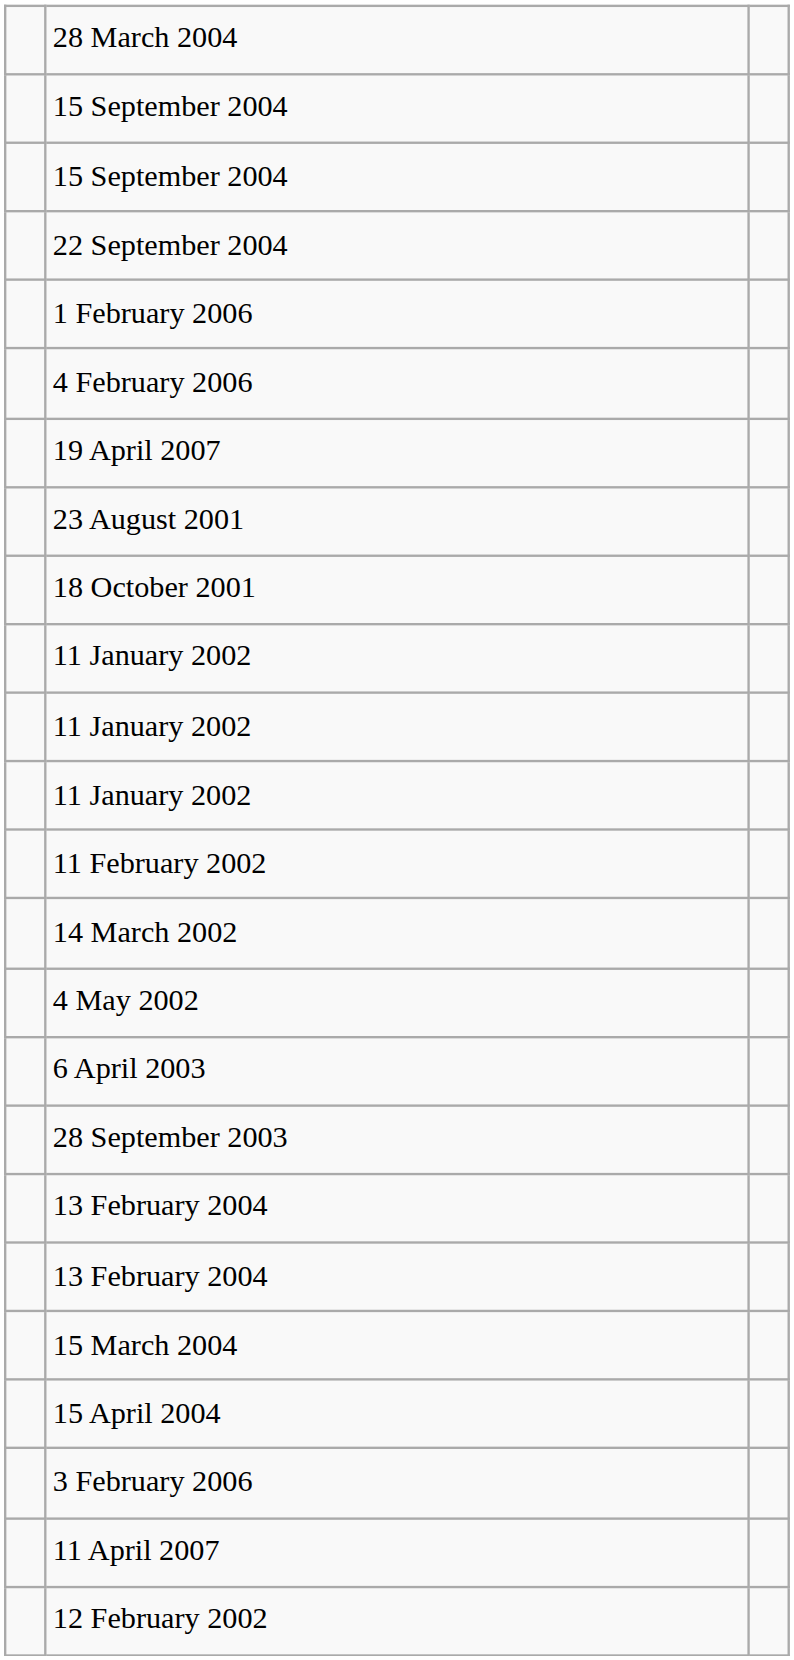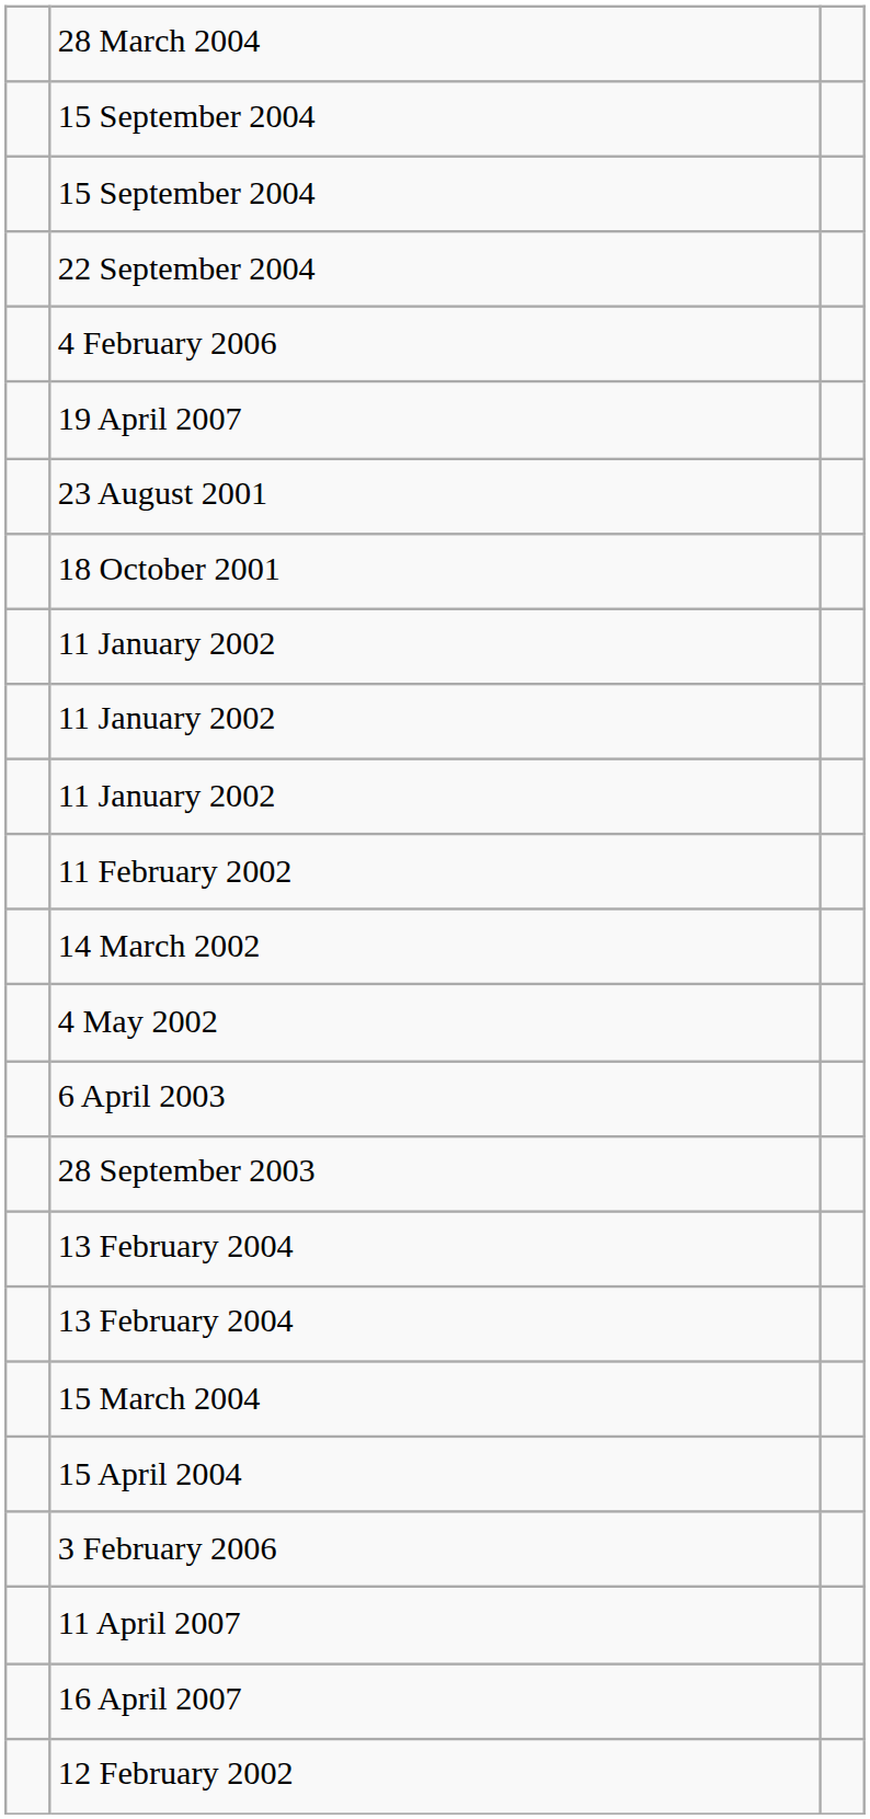 <table class="wikitable" style="font-size: 80%; float: left; width: 26em; margin-right: 1em; height: 700px">
 <tr>
 <td></td>
 <td>28 March 2004</td>
 <td></td>
 </tr>
 <tr>
 <td></td>
 <td>15 September 2004</td>
 <td></td>
 </tr>
 <tr>
 <td></td>
 <td>15 September 2004</td>
 <td></td>
 </tr>
 <tr>
 <td></td>
 <td>22 September 2004</td>
-<td></td>
-</tr>
-<tr>
-<td></td>
-<td>1 February 2006</td>
 <td></td>
 </tr>
 <tr>
 <td></td>
 <td>4 February 2006</td>
 <td></td>
 </tr>
 <tr>
 <td></td>
 <td>19 April 2007</td>
 <td></td>
 </tr>
 <tr>
 <td></td>
 <td>23 August 2001</td>
 <td></td>
 </tr>
 <tr>
 <td></td>
 <td>18 October 2001</td>
 <td></td>
 </tr>
 <tr>
 <td></td>
 <td>11 January 2002</td>
 <td></td>
 </tr>
 <tr>
 <td></td>
 <td>11 January 2002</td>
 <td></td>
 </tr>
 <tr>
 <td></td>
 <td>11 January 2002</td>
 <td></td>
 </tr>
 <tr>
 <td></td>
 <td>11 February 2002</td>
 <td></td>
 </tr>
 <tr>
 <td></td>
 <td>14 March 2002</td>
 <td></td>
 </tr>
 <tr>
 <td></td>
 <td>4 May 2002</td>
 <td></td>
 </tr>
 <tr>
 <td></td>
 <td>6 April 2003</td>
 <td></td>
 </tr>
 <tr>
 <td></td>
 <td>28 September 2003</td>
 <td></td>
 </tr>
 <tr>
 <td></td>
 <td>13 February 2004</td>
 <td></td>
 </tr>
 <tr>
 <td></td>
 <td>13 February 2004</td>
 <td></td>
 </tr>
 <tr>
 <td></td>
 <td>15 March 2004</td>
 <td></td>
 </tr>
 <tr>
 <td></td>
 <td>15 April 2004</td>
 <td></td>
 </tr>
 <tr>
 <td></td>
 <td>3 February 2006</td>
 <td></td>
 </tr>
 <tr>
 <td></td>
 <td>11 April 2007</td>
 <td></td>
 </tr>
 <tr>
 <td></td>
+<td>16 April 2007</td>
+<td></td>
+</tr>
+<tr>
+<td></td>
 <td>12 February 2002</td>
 <td></td>
 </tr>
 </table>
